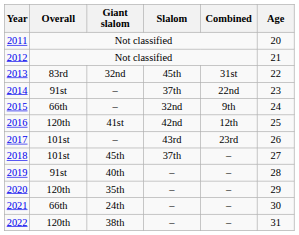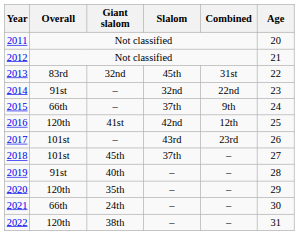 <table class="wikitable" style="text-align: center;">
 <tr>
 <th>Year</th>
 <th width=80px>Overall</th>
 <th width=80px>Giant slalom</th>
 <th width=80px>Slalom</th>
 <th width=80px>Combined</th>
 <th width=50px>Age</th>
 </tr>
 <tr>
 <td><a href='#'>2011</a></td>
 <td colspan=4>Not classified</td>
 <td>20</td>
 </tr>
 <tr>
 <td><a href='#'>2012</a></td>
 <td colspan=4>Not classified</td>
 <td>21</td>
 </tr>
 <tr>
 <td><a href='#'>2013</a></td>
 <td>83rd</td>
 <td>32nd</td>
 <td>45th</td>
 <td>31st</td>
 <td>22</td>
 </tr>
 <tr>
 <td><a href='#'>2014</a></td>
 <td>91st</td>
 <td>–</td>
-<td>37th</td>
+<td>32nd</td>
 <td>22nd</td>
 <td>23</td>
 </tr>
 <tr>
 <td><a href='#'>2015</a></td>
 <td>66th</td>
 <td>–</td>
-<td>32nd</td>
+<td>37th</td>
 <td>9th</td>
 <td>24</td>
 </tr>
 <tr>
 <td><a href='#'>2016</a></td>
 <td>120th</td>
 <td>41st</td>
 <td>42nd</td>
 <td>12th</td>
 <td>25</td>
 </tr>
 <tr>
 <td><a href='#'>2017</a></td>
 <td>101st</td>
 <td>–</td>
 <td>43rd</td>
 <td>23rd</td>
 <td>26</td>
 </tr>
 <tr>
 <td><a href='#'>2018</a></td>
 <td>101st</td>
 <td>45th</td>
 <td>37th</td>
 <td>–</td>
 <td>27</td>
 </tr>
 <tr>
 <td><a href='#'>2019</a></td>
 <td>91st</td>
 <td>40th</td>
 <td>–</td>
 <td>–</td>
 <td>28</td>
 </tr>
 <tr>
 <td><a href='#'>2020</a></td>
 <td>120th</td>
 <td>35th</td>
 <td>–</td>
 <td>–</td>
 <td>29</td>
 </tr>
 <tr>
 <td><a href='#'>2021</a></td>
 <td>66th</td>
 <td>24th</td>
 <td>–</td>
 <td>–</td>
 <td>30</td>
 </tr>
 <tr>
 <td><a href='#'>2022</a></td>
 <td>120th</td>
 <td>38th</td>
 <td>–</td>
 <td>–</td>
 <td>31</td>
 </tr>
 </table>
